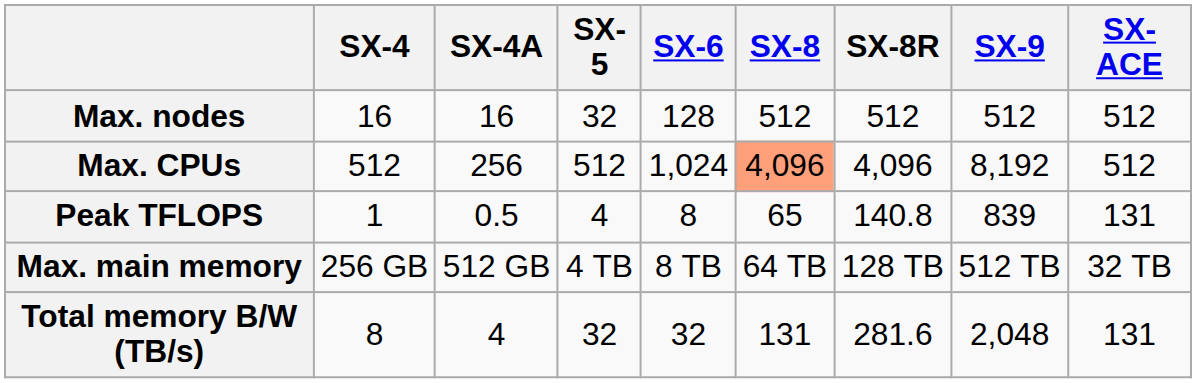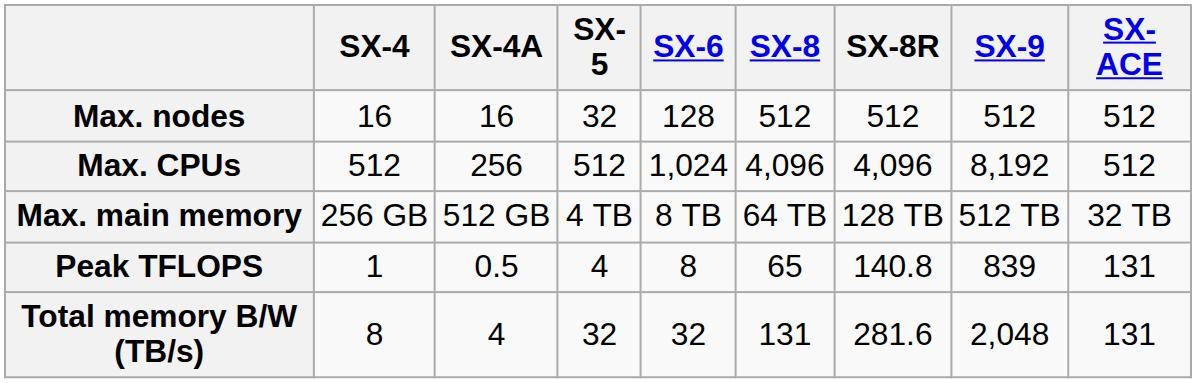 <table class="wikitable" style="text-align:center" cellpadding="4" width="600">
 <tr>
 <th></th>
 <th>SX-4</th>
 <th>SX-4A</th>
 <th>SX-5</th>
 <th><a href='#'>SX-6</a></th>
 <th><a href='#'>SX-8</a></th>
 <th>SX-8R</th>
 <th><a href='#'>SX-9</a></th>
 <th><a href='#'>SX-ACE</a></th>
 </tr>
 <tr>
 <th>Max. nodes</th>
 <td>16</td>
 <td>16</td>
 <td>32</td>
 <td>128</td>
 <td>512</td>
 <td>512</td>
 <td>512</td>
 <td>512</td>
 </tr>
 <tr>
 <th>Max. CPUs</th>
 <td>512</td>
 <td>256</td>
 <td>512</td>
 <td>1,024</td>
-<td style="background: lightsalmon;">4,096</td>
+<td>4,096</td>
 <td>4,096</td>
 <td>8,192</td>
 <td>512</td>
+</tr>
+<tr>
+<th>Max. main memory</th>
+<td>256 GB</td>
+<td>512 GB</td>
+<td>4 TB</td>
+<td>8 TB</td>
+<td>64 TB</td>
+<td>128 TB</td>
+<td>512 TB</td>
+<td>32 TB</td>
 </tr>
 <tr>
 <th>Peak TFLOPS</th>
 <td>1</td>
 <td>0.5</td>
 <td>4</td>
 <td>8</td>
 <td>65</td>
 <td>140.8</td>
 <td>839</td>
 <td>131</td>
 </tr>
 <tr>
-<th>Max. main memory</th>
-<td>256 GB</td>
-<td>512 GB</td>
-<td>4 TB</td>
-<td>8 TB</td>
-<td>64 TB</td>
-<td>128 TB</td>
-<td>512 TB</td>
-<td>32 TB</td>
-</tr>
-<tr>
 <th>Total memory B/W (TB/s)</th>
 <td>8</td>
 <td>4</td>
 <td>32</td>
 <td>32</td>
 <td>131</td>
 <td>281.6</td>
 <td>2,048</td>
 <td>131</td>
 </tr>
 </table>
